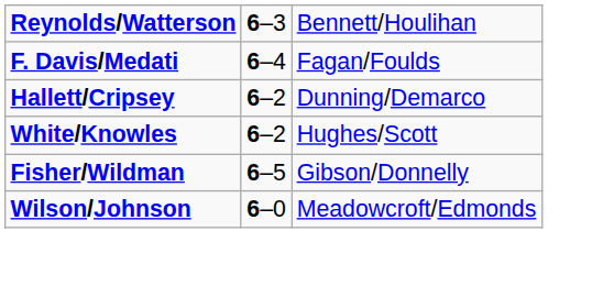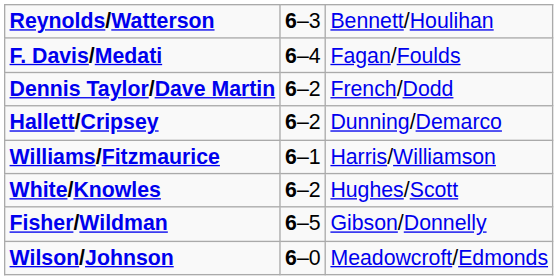 <table class="wikitable ">
 <tr>
 <td>  <strong><a href='#'>Reynolds</a>/<a href='#'>Watterson</a></strong></td>
 <td style="text-align:center;"><strong>6</strong>–3</td>
 <td>  <a href='#'>Bennett</a>/<a href='#'>Houlihan</a></td>
 </tr>
 <tr>
 <td>  <strong><a href='#'>F. Davis</a>/<a href='#'>Medati</a></strong></td>
 <td style="text-align:center;"><strong>6</strong>–4</td>
 <td>  <a href='#'>Fagan</a>/<a href='#'>Foulds</a></td>
 </tr>
 <tr>
+<td>  <strong><a href='#'>Dennis Taylor</a>/<a href='#'>Dave Martin</a></strong></td>
+<td style="text-align:center;"><strong>6</strong>–2</td>
+<td>  <a href='#'>French</a>/<a href='#'>Dodd</a></td>
+</tr>
+<tr>
 <td>  <strong><a href='#'>Hallett</a>/<a href='#'>Cripsey</a></strong></td>
 <td style="text-align:center;"><strong>6</strong>–2</td>
 <td>  <a href='#'>Dunning</a>/<a href='#'>Demarco</a></td>
+</tr>
+<tr>
+<td>  <strong><a href='#'>Williams</a>/<a href='#'>Fitzmaurice</a></strong></td>
+<td style="text-align:center;"><strong>6</strong>–1</td>
+<td>  <a href='#'>Harris</a>/<a href='#'>Williamson</a></td>
 </tr>
 <tr>
 <td>  <strong><a href='#'>White</a>/<a href='#'>Knowles</a></strong></td>
 <td style="text-align:center;"><strong>6</strong>–2</td>
 <td>  <a href='#'>Hughes</a>/<a href='#'>Scott</a></td>
 </tr>
 <tr>
 <td>  <strong><a href='#'>Fisher</a>/<a href='#'>Wildman</a></strong></td>
 <td style="text-align:center;"><strong>6</strong>–5</td>
 <td>  <a href='#'>Gibson</a>/<a href='#'>Donnelly</a></td>
 </tr>
 <tr>
 <td>  <strong><a href='#'>Wilson</a>/<a href='#'>Johnson</a></strong></td>
 <td style="text-align:center;"><strong>6</strong>–0</td>
 <td>  <a href='#'>Meadowcroft</a>/<a href='#'>Edmonds</a></td>
 </tr>
 </table>
